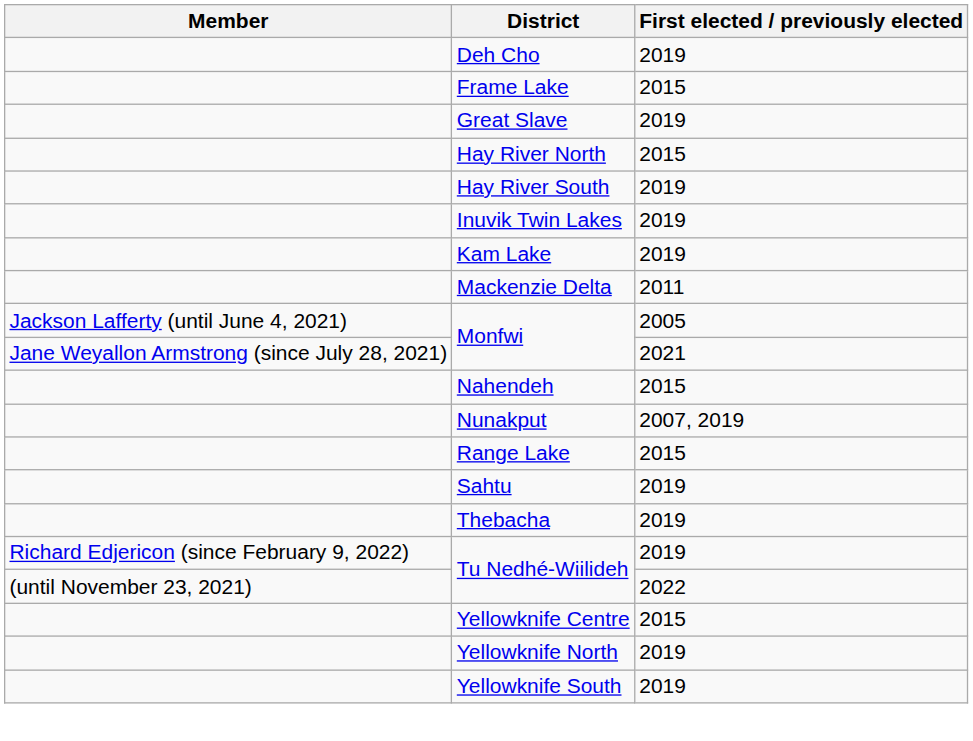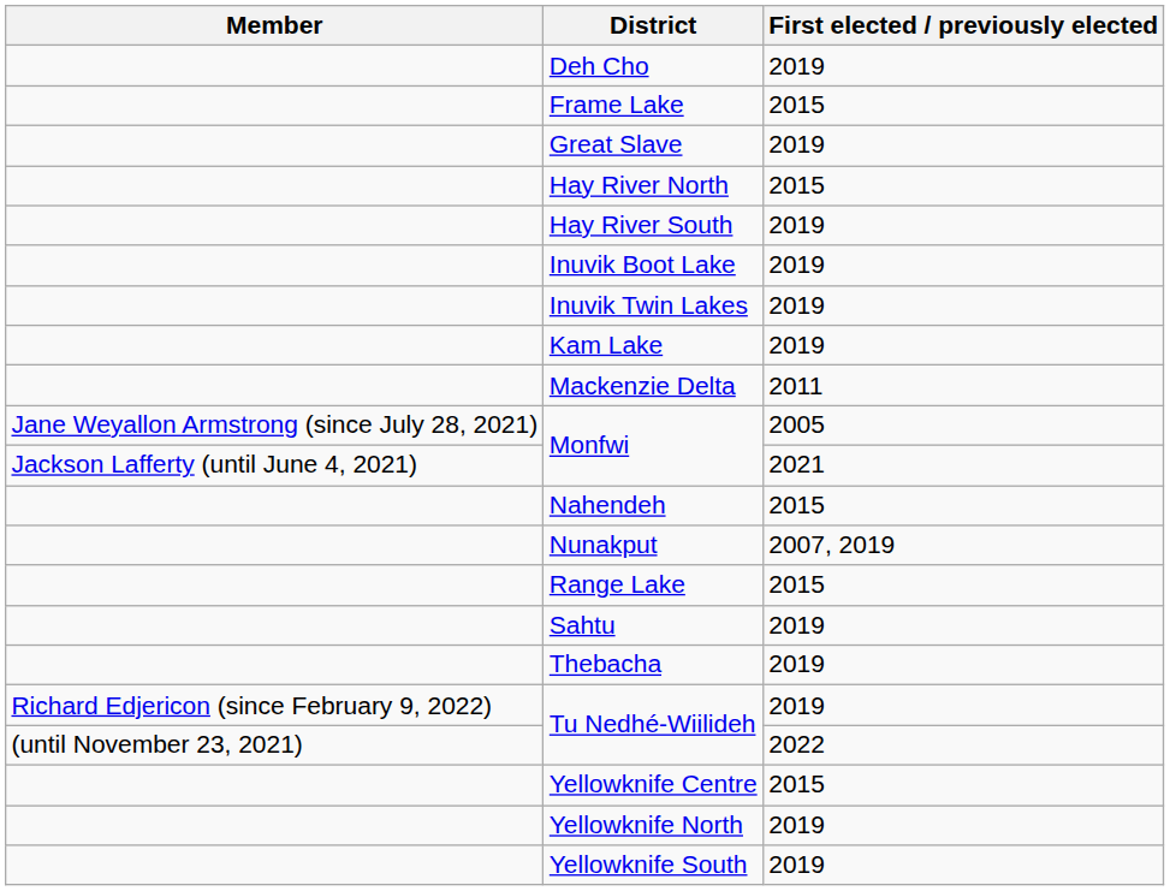 <table class="wikitable sortable">
 <tr>
 <th>Member</th>
 <th>District</th>
 <th>First elected / previously elected</th>
 </tr>
 <tr>
 <td></td>
 <td><a href='#'>Deh Cho</a></td>
 <td>2019</td>
 </tr>
 <tr>
 <td></td>
 <td><a href='#'>Frame Lake</a></td>
 <td>2015</td>
 </tr>
 <tr>
 <td></td>
 <td><a href='#'>Great Slave</a></td>
 <td>2019</td>
 </tr>
 <tr>
 <td></td>
 <td><a href='#'>Hay River North</a></td>
 <td>2015</td>
 </tr>
 <tr>
 <td></td>
 <td><a href='#'>Hay River South</a></td>
 <td>2019</td>
 </tr>
 <tr>
 <td></td>
+<td><a href='#'>Inuvik Boot Lake</a></td>
+<td>2019</td>
+</tr>
+<tr>
+<td></td>
 <td><a href='#'>Inuvik Twin Lakes</a></td>
 <td>2019</td>
 </tr>
 <tr>
 <td></td>
 <td><a href='#'>Kam Lake</a></td>
 <td>2019</td>
 </tr>
 <tr>
 <td></td>
 <td><a href='#'>Mackenzie Delta</a></td>
 <td>2011</td>
 </tr>
 <tr>
-<td><a href='#'>Jackson Lafferty</a> (until June 4, 2021)</td>
+<td><a href='#'>Jane Weyallon Armstrong</a> (since July 28, 2021)</td>
 <td rowspan="2"><a href='#'>Monfwi</a></td>
 <td>2005</td>
 </tr>
 <tr>
-<td><a href='#'>Jane Weyallon Armstrong</a> (since July 28, 2021)</td>
+<td><a href='#'>Jackson Lafferty</a> (until June 4, 2021)</td>
 <td>2021</td>
 </tr>
 <tr>
 <td></td>
 <td><a href='#'>Nahendeh</a></td>
 <td>2015</td>
 </tr>
 <tr>
 <td></td>
 <td><a href='#'>Nunakput</a></td>
 <td>2007, 2019</td>
 </tr>
 <tr>
 <td></td>
 <td><a href='#'>Range Lake</a></td>
 <td>2015</td>
 </tr>
 <tr>
 <td></td>
 <td><a href='#'>Sahtu</a></td>
 <td>2019</td>
 </tr>
 <tr>
 <td></td>
 <td><a href='#'>Thebacha</a></td>
 <td>2019</td>
 </tr>
 <tr>
 <td><a href='#'>Richard Edjericon</a> (since February 9, 2022)</td>
 <td rowspan="2"><a href='#'>Tu Nedhé-Wiilideh</a></td>
 <td>2019</td>
 </tr>
 <tr>
 <td> (until November 23, 2021)</td>
 <td>2022</td>
 </tr>
 <tr>
 <td></td>
 <td><a href='#'>Yellowknife Centre</a></td>
 <td>2015</td>
 </tr>
 <tr>
 <td></td>
 <td><a href='#'>Yellowknife North</a></td>
 <td>2019</td>
 </tr>
 <tr>
 <td></td>
 <td><a href='#'>Yellowknife South</a></td>
 <td>2019</td>
 </tr>
 </table>
